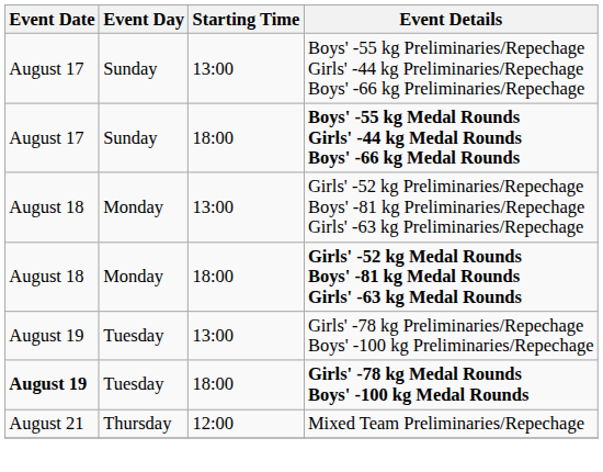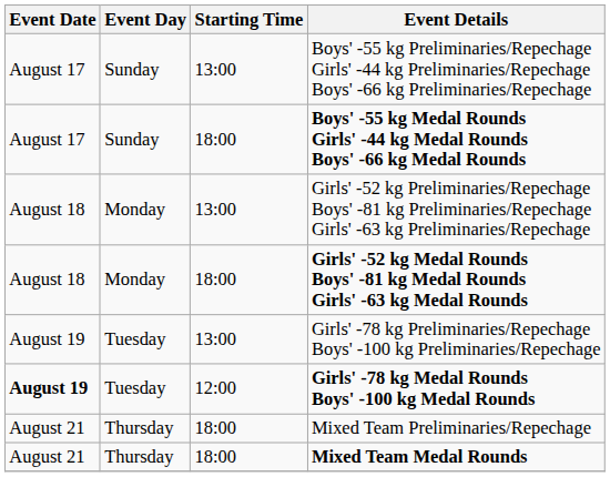 <table class="wikitable">
 <tr>
 <th>Event Date</th>
 <th>Event Day</th>
 <th>Starting Time</th>
 <th>Event Details</th>
 </tr>
 <tr>
 <td>August 17</td>
 <td>Sunday</td>
 <td>13:00</td>
 <td>Boys' -55 kg Preliminaries/Repechage<br>Girls' -44 kg Preliminaries/Repechage<br>Boys' -66 kg Preliminaries/Repechage</td>
 </tr>
 <tr>
 <td>August 17</td>
 <td>Sunday</td>
 <td>18:00</td>
 <td><strong>Boys' -55 kg Medal Rounds</strong><br><strong>Girls' -44 kg Medal Rounds</strong><br><strong>Boys' -66 kg Medal Rounds</strong></td>
 </tr>
 <tr>
 <td>August 18</td>
 <td>Monday</td>
 <td>13:00</td>
 <td>Girls' -52 kg Preliminaries/Repechage<br>Boys' -81 kg Preliminaries/Repechage<br>Girls' -63 kg Preliminaries/Repechage</td>
 </tr>
 <tr>
 <td>August 18</td>
 <td>Monday</td>
 <td>18:00</td>
 <td><strong>Girls' -52 kg Medal Rounds</strong><br><strong>Boys' -81 kg Medal Rounds</strong><br><strong>Girls' -63 kg Medal Rounds</strong></td>
 </tr>
 <tr>
 <td>August 19</td>
 <td>Tuesday</td>
 <td>13:00</td>
 <td>Girls' -78 kg Preliminaries/Repechage<br>Boys' -100 kg Preliminaries/Repechage</td>
 </tr>
 <tr>
 <td><strong>August 19</strong></td>
 <td>Tuesday</td>
-<td>18:00</td>
+<td>12:00</td>
 <td><strong>Girls' -78 kg Medal Rounds</strong><br><strong>Boys' -100 kg Medal Rounds</strong></td>
 </tr>
 <tr>
 <td>August 21</td>
 <td>Thursday</td>
-<td>12:00</td>
+<td>18:00</td>
 <td>Mixed Team Preliminaries/Repechage</td>
+</tr>
+<tr>
+<td>August 21</td>
+<td>Thursday</td>
+<td>18:00</td>
+<td><strong>Mixed Team Medal Rounds</strong></td>
 </tr>
 <tr>
 </tr>
 </table>
